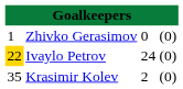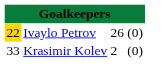 <table class="toccolours" border="0" cellpadding="2" cellspacing="0" align=left style="margin:0.5em;">
 <tr>
 <th colspan="4" align="center" bgcolor="#077C3B"><span>Goalkeepers</span></th>
 </tr>
 <tr>
-<td>1</td>
-<td> <a href='#'>Zhivko Gerasimov</a></td>
-<td>0</td>
+<td style="background: gold;">22</td>
+<td> <a href='#'>Ivaylo Petrov</a></td>
+<td>26</td>
 <td>(0)</td>
 </tr>
 <tr>
-<td style="background: gold;">22</td>
-<td> <a href='#'>Ivaylo Petrov</a></td>
-<td>24</td>
-<td>(0)</td>
-</tr>
-<tr>
-<td>35</td>
+<td>33</td>
 <td> <a href='#'>Krasimir Kolev</a></td>
 <td>2</td>
 <td>(0)</td>
 </tr>
 <tr>
 </tr>
 </table>
